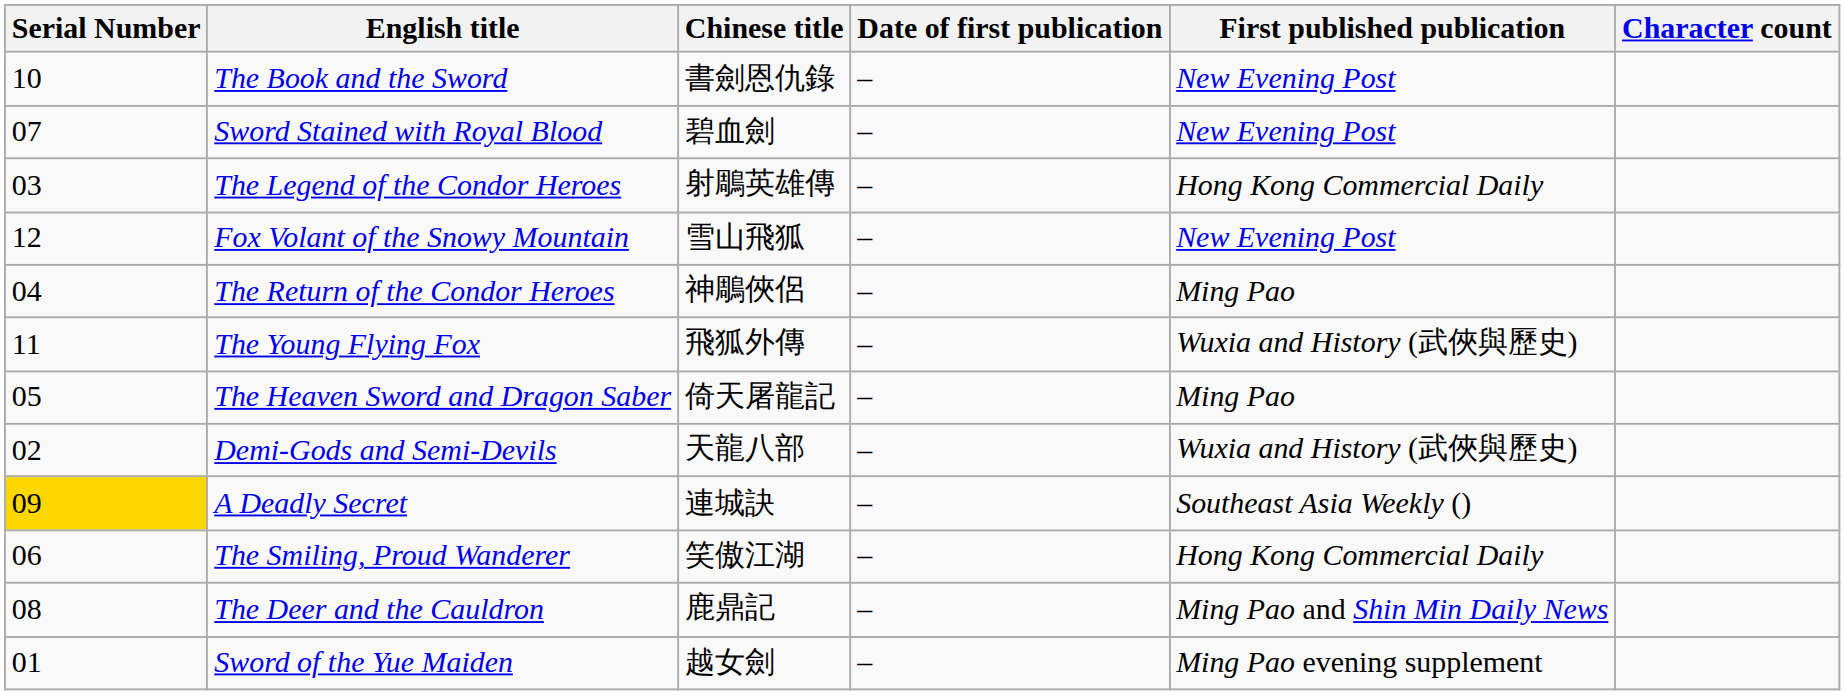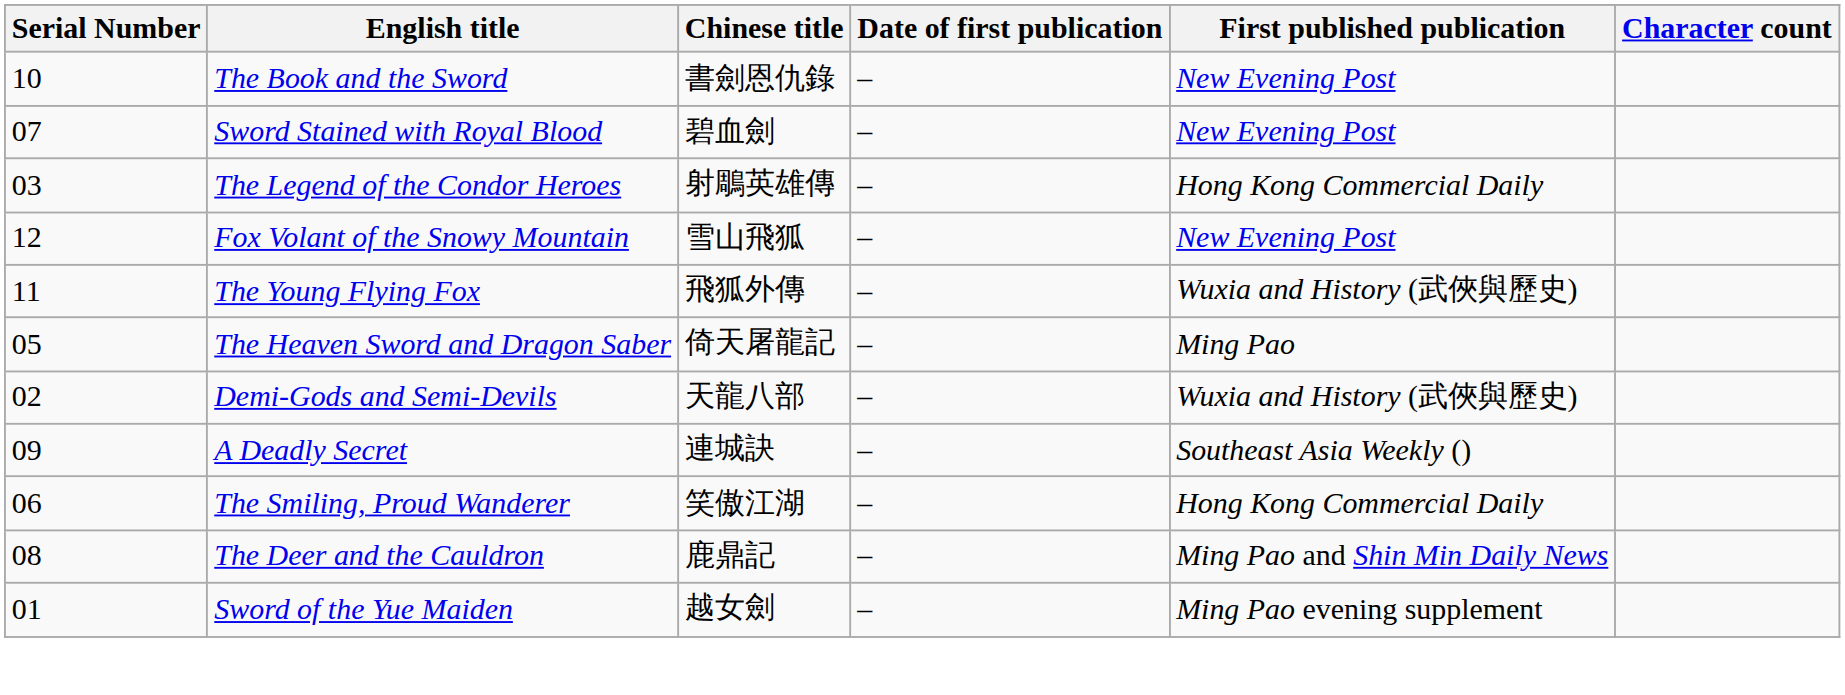 <table class="wikitable sortable">
 <tr>
 <th scope="col">Serial Number</th>
 <th scope="col">English title</th>
 <th scope="col">Chinese title</th>
 <th scope="col">Date of first publication</th>
 <th scope="col" class="unsortable">First published publication</th>
 <th scope="col"><a href='#'>Character</a> count</th>
 </tr>
 <tr>
 <td>10</td>
 <td><em><a href='#'>The Book and the Sword</a></em></td>
 <td data-sort-value="9">書劍恩仇錄</td>
 <td> – </td>
 <td><em><a href='#'>New Evening Post</a></em></td>
 <td></td>
 </tr>
 <tr>
 <td>07</td>
 <td><em><a href='#'>Sword Stained with Royal Blood</a></em></td>
 <td data-sort-value="13">碧血劍</td>
 <td> – </td>
 <td><em><a href='#'>New Evening Post</a></em></td>
 <td></td>
 </tr>
 <tr>
 <td>03</td>
 <td><em><a href='#'>The Legend of the Condor Heroes</a></em></td>
 <td data-sort-value="5">射鵰英雄傳</td>
 <td> – </td>
 <td><em>Hong Kong Commercial Daily</em></td>
 <td></td>
 </tr>
 <tr>
 <td>12</td>
 <td><em><a href='#'>Fox Volant of the Snowy Mountain</a></em></td>
 <td data-sort-value="2">雪山飛狐</td>
 <td> – </td>
 <td><em><a href='#'>New Evening Post</a></em></td>
 <td></td>
 </tr>
 <tr>
-<td>04</td>
-<td><em><a href='#'>The Return of the Condor Heroes</a></em></td>
-<td data-sort-value="10">神鵰俠侶</td>
-<td> – </td>
-<td><em>Ming Pao</em></td>
-<td></td>
-</tr>
-<tr>
 <td>11</td>
 <td><em><a href='#'>The Young Flying Fox</a></em></td>
 <td data-sort-value="1">飛狐外傳</td>
 <td> – </td>
 <td><em>Wuxia and History</em> (武俠與歷史)</td>
 <td></td>
 </tr>
 <tr>
 <td>05</td>
 <td><em><a href='#'>The Heaven Sword and Dragon Saber</a></em></td>
 <td data-sort-value="12">倚天屠龍記</td>
 <td> – </td>
 <td><em>Ming Pao</em></td>
 <td></td>
 </tr>
 <tr>
 <td>02</td>
 <td><em><a href='#'>Demi-Gods and Semi-Devils</a></em></td>
 <td data-sort-value="4">天龍八部</td>
 <td> – </td>
 <td><em>Wuxia and History</em> (武俠與歷史)</td>
 <td></td>
 </tr>
 <tr>
-<td style="background: gold;">09</td>
+<td>09</td>
 <td><em><a href='#'>A Deadly Secret</a></em></td>
 <td data-sort-value="3">連城訣</td>
 <td> – </td>
 <td><em>Southeast Asia Weekly</em> ()</td>
 <td></td>
 </tr>
 <tr>
 <td>06</td>
 <td><em><a href='#'>The Smiling, Proud Wanderer</a></em></td>
 <td data-sort-value="8">笑傲江湖</td>
 <td> – </td>
 <td><em>Hong Kong Commercial Daily</em></td>
 <td></td>
 </tr>
 <tr>
 <td>08</td>
 <td><em><a href='#'>The Deer and the Cauldron</a></em></td>
 <td data-sort-value="7">鹿鼎記</td>
 <td> – </td>
 <td><em>Ming Pao</em> and <em><a href='#'>Shin Min Daily News</a></em></td>
 <td></td>
 </tr>
 <tr>
 <td>01</td>
 <td><em><a href='#'>Sword of the Yue Maiden</a></em></td>
 <td data-sort-value="15">越女劍</td>
 <td> – </td>
 <td><em>Ming Pao</em> evening supplement</td>
 <td></td>
 </tr>
 </table>
